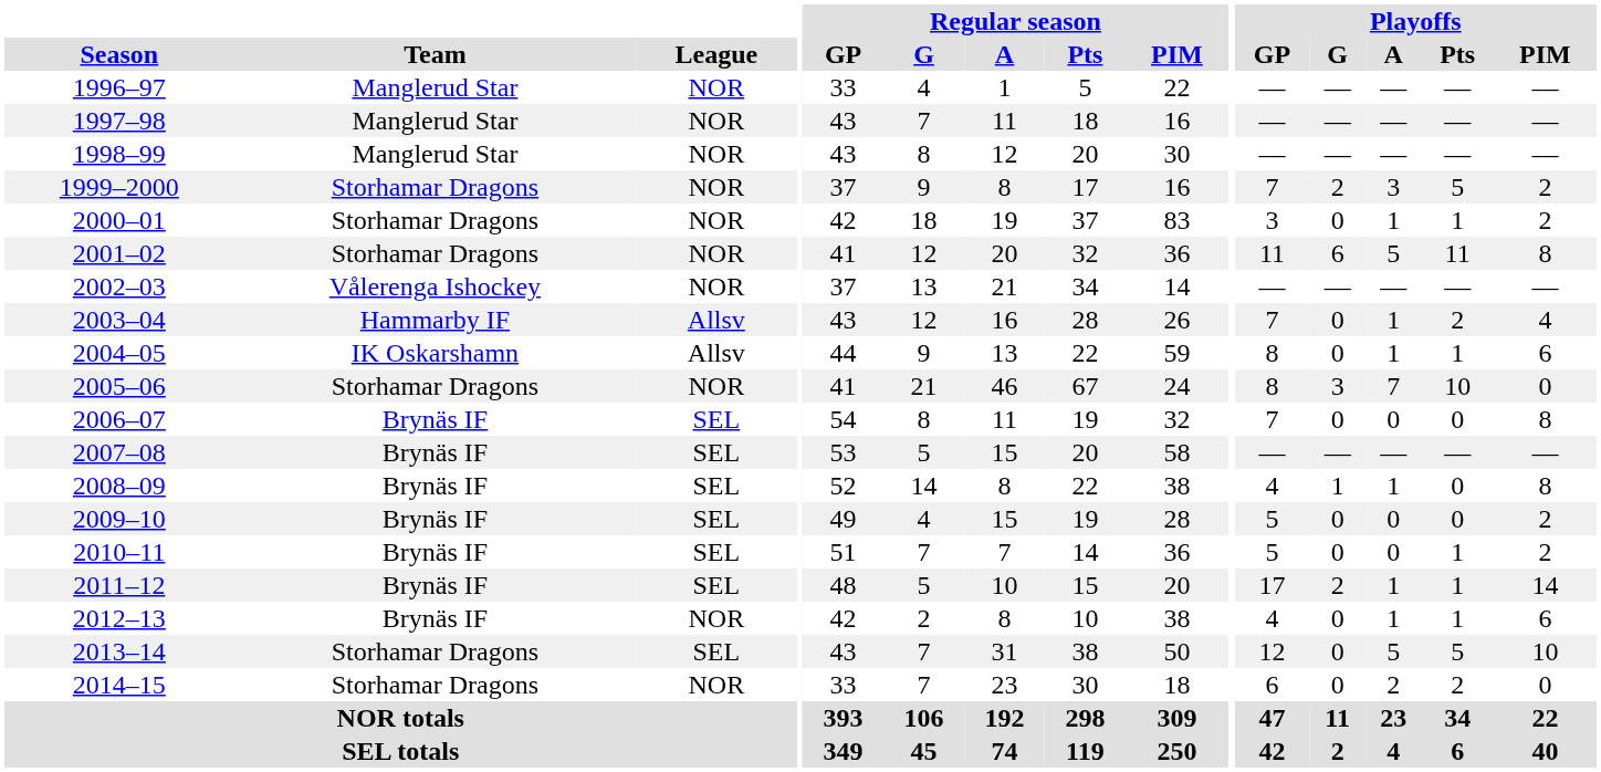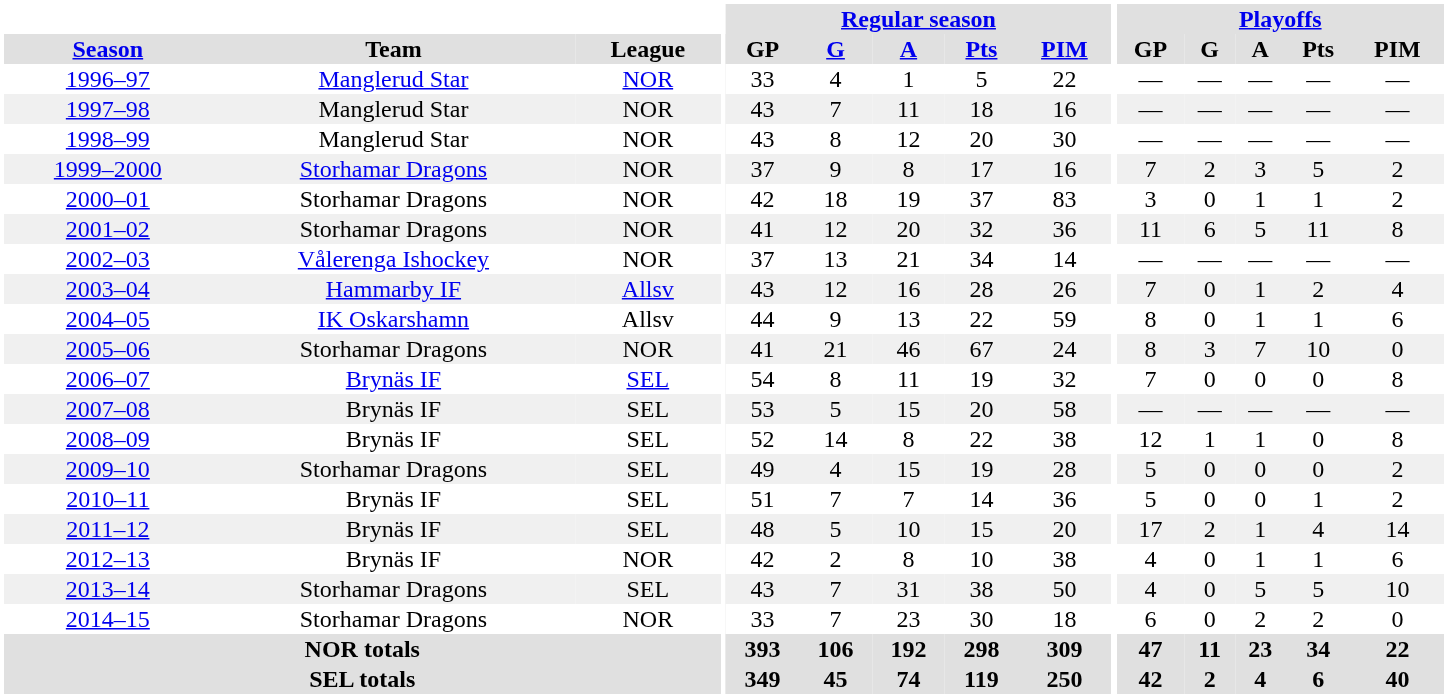 <table border="0" cellpadding="1" cellspacing="0" style="text-align:center; width:60em">
 <tr bgcolor="#e0e0e0">
 <th colspan="3" bgcolor="#ffffff"></th>
 <th rowspan="99" bgcolor="#ffffff"></th>
 <th colspan="5"><a href='#'>Regular season</a></th>
 <th rowspan="99" bgcolor="#ffffff"></th>
 <th colspan="5"><a href='#'>Playoffs</a></th>
 </tr>
 <tr bgcolor="#e0e0e0">
 <th><a href='#'>Season</a></th>
 <th>Team</th>
 <th>League</th>
 <th>GP</th>
 <th><a href='#'>G</a></th>
 <th><a href='#'>A</a></th>
 <th><a href='#'>Pts</a></th>
 <th><a href='#'>PIM</a></th>
 <th>GP</th>
 <th>G</th>
 <th>A</th>
 <th>Pts</th>
 <th>PIM</th>
 </tr>
 <tr>
 <td><a href='#'>1996–97</a></td>
 <td><a href='#'>Manglerud Star</a></td>
 <td><a href='#'>NOR</a></td>
 <td>33</td>
 <td>4</td>
 <td>1</td>
 <td>5</td>
 <td>22</td>
 <td>—</td>
 <td>—</td>
 <td>—</td>
 <td>—</td>
 <td>—</td>
 </tr>
 <tr bgcolor="#f0f0f0">
 <td><a href='#'>1997–98</a></td>
 <td>Manglerud Star</td>
 <td>NOR</td>
 <td>43</td>
 <td>7</td>
 <td>11</td>
 <td>18</td>
 <td>16</td>
 <td>—</td>
 <td>—</td>
 <td>—</td>
 <td>—</td>
 <td>—</td>
 </tr>
 <tr>
 <td><a href='#'>1998–99</a></td>
 <td>Manglerud Star</td>
 <td>NOR</td>
 <td>43</td>
 <td>8</td>
 <td>12</td>
 <td>20</td>
 <td>30</td>
 <td>—</td>
 <td>—</td>
 <td>—</td>
 <td>—</td>
 <td>—</td>
 </tr>
 <tr bgcolor="#f0f0f0">
 <td><a href='#'>1999–2000</a></td>
 <td><a href='#'>Storhamar Dragons</a></td>
 <td>NOR</td>
 <td>37</td>
 <td>9</td>
 <td>8</td>
 <td>17</td>
 <td>16</td>
 <td>7</td>
 <td>2</td>
 <td>3</td>
 <td>5</td>
 <td>2</td>
 </tr>
 <tr>
 <td><a href='#'>2000–01</a></td>
 <td>Storhamar Dragons</td>
 <td>NOR</td>
 <td>42</td>
 <td>18</td>
 <td>19</td>
 <td>37</td>
 <td>83</td>
 <td>3</td>
 <td>0</td>
 <td>1</td>
 <td>1</td>
 <td>2</td>
 </tr>
 <tr bgcolor="#f0f0f0">
 <td><a href='#'>2001–02</a></td>
 <td>Storhamar Dragons</td>
 <td>NOR</td>
 <td>41</td>
 <td>12</td>
 <td>20</td>
 <td>32</td>
 <td>36</td>
 <td>11</td>
 <td>6</td>
 <td>5</td>
 <td>11</td>
 <td>8</td>
 </tr>
 <tr>
 <td><a href='#'>2002–03</a></td>
 <td><a href='#'>Vålerenga Ishockey</a></td>
 <td>NOR</td>
 <td>37</td>
 <td>13</td>
 <td>21</td>
 <td>34</td>
 <td>14</td>
 <td>—</td>
 <td>—</td>
 <td>—</td>
 <td>—</td>
 <td>—</td>
 </tr>
 <tr bgcolor="#f0f0f0">
 <td><a href='#'>2003–04</a></td>
 <td><a href='#'>Hammarby IF</a></td>
 <td><a href='#'>Allsv</a></td>
 <td>43</td>
 <td>12</td>
 <td>16</td>
 <td>28</td>
 <td>26</td>
 <td>7</td>
 <td>0</td>
 <td>1</td>
 <td>2</td>
 <td>4</td>
 </tr>
 <tr>
 <td><a href='#'>2004–05</a></td>
 <td><a href='#'>IK Oskarshamn</a></td>
 <td>Allsv</td>
 <td>44</td>
 <td>9</td>
 <td>13</td>
 <td>22</td>
 <td>59</td>
 <td>8</td>
 <td>0</td>
 <td>1</td>
 <td>1</td>
 <td>6</td>
 </tr>
 <tr bgcolor="#f0f0f0">
 <td><a href='#'>2005–06</a></td>
 <td>Storhamar Dragons</td>
 <td>NOR</td>
 <td>41</td>
 <td>21</td>
 <td>46</td>
 <td>67</td>
 <td>24</td>
 <td>8</td>
 <td>3</td>
 <td>7</td>
 <td>10</td>
 <td>0</td>
 </tr>
 <tr>
 <td><a href='#'>2006–07</a></td>
 <td><a href='#'>Brynäs IF</a></td>
 <td><a href='#'>SEL</a></td>
 <td>54</td>
 <td>8</td>
 <td>11</td>
 <td>19</td>
 <td>32</td>
 <td>7</td>
 <td>0</td>
 <td>0</td>
 <td>0</td>
 <td>8</td>
 </tr>
 <tr bgcolor="#f0f0f0">
 <td><a href='#'>2007–08</a></td>
 <td>Brynäs IF</td>
 <td>SEL</td>
 <td>53</td>
 <td>5</td>
 <td>15</td>
 <td>20</td>
 <td>58</td>
 <td>—</td>
 <td>—</td>
 <td>—</td>
 <td>—</td>
 <td>—</td>
 </tr>
 <tr>
 <td><a href='#'>2008–09</a></td>
 <td>Brynäs IF</td>
 <td>SEL</td>
 <td>52</td>
 <td>14</td>
 <td>8</td>
 <td>22</td>
 <td>38</td>
-<td>4</td>
+<td>12</td>
 <td>1</td>
 <td>1</td>
 <td>0</td>
 <td>8</td>
 </tr>
 <tr bgcolor="#f0f0f0">
 <td><a href='#'>2009–10</a></td>
-<td>Brynäs IF</td>
+<td>Storhamar Dragons</td>
 <td>SEL</td>
 <td>49</td>
 <td>4</td>
 <td>15</td>
 <td>19</td>
 <td>28</td>
 <td>5</td>
 <td>0</td>
 <td>0</td>
 <td>0</td>
 <td>2</td>
 </tr>
 <tr>
 <td><a href='#'>2010–11</a></td>
 <td>Brynäs IF</td>
 <td>SEL</td>
 <td>51</td>
 <td>7</td>
 <td>7</td>
 <td>14</td>
 <td>36</td>
 <td>5</td>
 <td>0</td>
 <td>0</td>
 <td>1</td>
 <td>2</td>
 </tr>
 <tr bgcolor="#f0f0f0">
 <td><a href='#'>2011–12</a></td>
 <td>Brynäs IF</td>
 <td>SEL</td>
 <td>48</td>
 <td>5</td>
 <td>10</td>
 <td>15</td>
 <td>20</td>
 <td>17</td>
 <td>2</td>
 <td>1</td>
-<td>1</td>
+<td>4</td>
 <td>14</td>
 </tr>
 <tr>
 <td><a href='#'>2012–13</a></td>
 <td>Brynäs IF</td>
 <td>NOR</td>
 <td>42</td>
 <td>2</td>
 <td>8</td>
 <td>10</td>
 <td>38</td>
 <td>4</td>
 <td>0</td>
 <td>1</td>
 <td>1</td>
 <td>6</td>
 </tr>
 <tr bgcolor="#f0f0f0">
 <td><a href='#'>2013–14</a></td>
 <td>Storhamar Dragons</td>
 <td>SEL</td>
 <td>43</td>
 <td>7</td>
 <td>31</td>
 <td>38</td>
 <td>50</td>
-<td>12</td>
+<td>4</td>
 <td>0</td>
 <td>5</td>
 <td>5</td>
 <td>10</td>
 </tr>
 <tr>
 <td><a href='#'>2014–15</a></td>
 <td>Storhamar Dragons</td>
 <td>NOR</td>
 <td>33</td>
 <td>7</td>
 <td>23</td>
 <td>30</td>
 <td>18</td>
 <td>6</td>
 <td>0</td>
 <td>2</td>
 <td>2</td>
 <td>0</td>
 </tr>
 <tr bgcolor="#e0e0e0">
 <th colspan="3">NOR totals</th>
 <th>393</th>
 <th>106</th>
 <th>192</th>
 <th>298</th>
 <th>309</th>
 <th>47</th>
 <th>11</th>
 <th>23</th>
 <th>34</th>
 <th>22</th>
 </tr>
 <tr bgcolor="#e0e0e0">
 <th colspan="3">SEL totals</th>
 <th>349</th>
 <th>45</th>
 <th>74</th>
 <th>119</th>
 <th>250</th>
 <th>42</th>
 <th>2</th>
 <th>4</th>
 <th>6</th>
 <th>40</th>
 </tr>
 </table>
